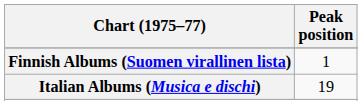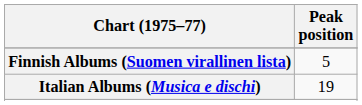 <table class="wikitable sortable plainrowheaders" style="text-align:center;">
 <tr>
 <th scope="col">Chart (1975–77)</th>
 <th scope="col">Peak<br>position</th>
 </tr>
 <tr>
 </tr>
 <tr>
 <th scope="row">Finnish Albums (<a href='#'>Suomen virallinen lista</a>)</th>
-<td style="text-align:center;">1</td>
+<td style="text-align:center;">5</td>
 </tr>
 <tr>
 <th scope="row">Italian Albums (<em><a href='#'>Musica e dischi</a></em>)</th>
 <td>19</td>
 </tr>
 <tr>
 </tr>
 <tr>
 </tr>
 <tr>
 </tr>
 <tr>
 </tr>
 </table>
